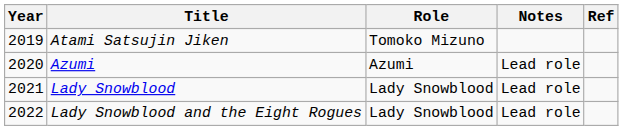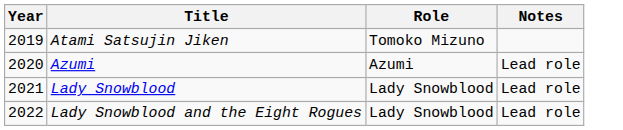 <table class="wikitable sortable">
 <tr>
 <th>Year</th>
 <th>Title</th>
 <th>Role</th>
 <th>Notes</th>
-<th class="unsortable">Ref</th>
 </tr>
 <tr>
 <td>2019</td>
 <td><em>Atami Satsujin Jiken</em></td>
 <td>Tomoko Mizuno</td>
-<td></td>
 <td></td>
 </tr>
 <tr>
 <td>2020</td>
 <td><em><a href='#'>Azumi</a></em></td>
 <td>Azumi</td>
 <td>Lead role</td>
-<td></td>
 </tr>
 <tr>
 <td>2021</td>
 <td><a href='#'><em>Lady Snowblood</em></a></td>
 <td>Lady Snowblood</td>
 <td>Lead role</td>
-<td></td>
 </tr>
 <tr>
 <td>2022</td>
 <td><em>Lady Snowblood and the Eight Rogues</em></td>
 <td>Lady Snowblood</td>
 <td>Lead role</td>
-<td></td>
 </tr>
 </table>
